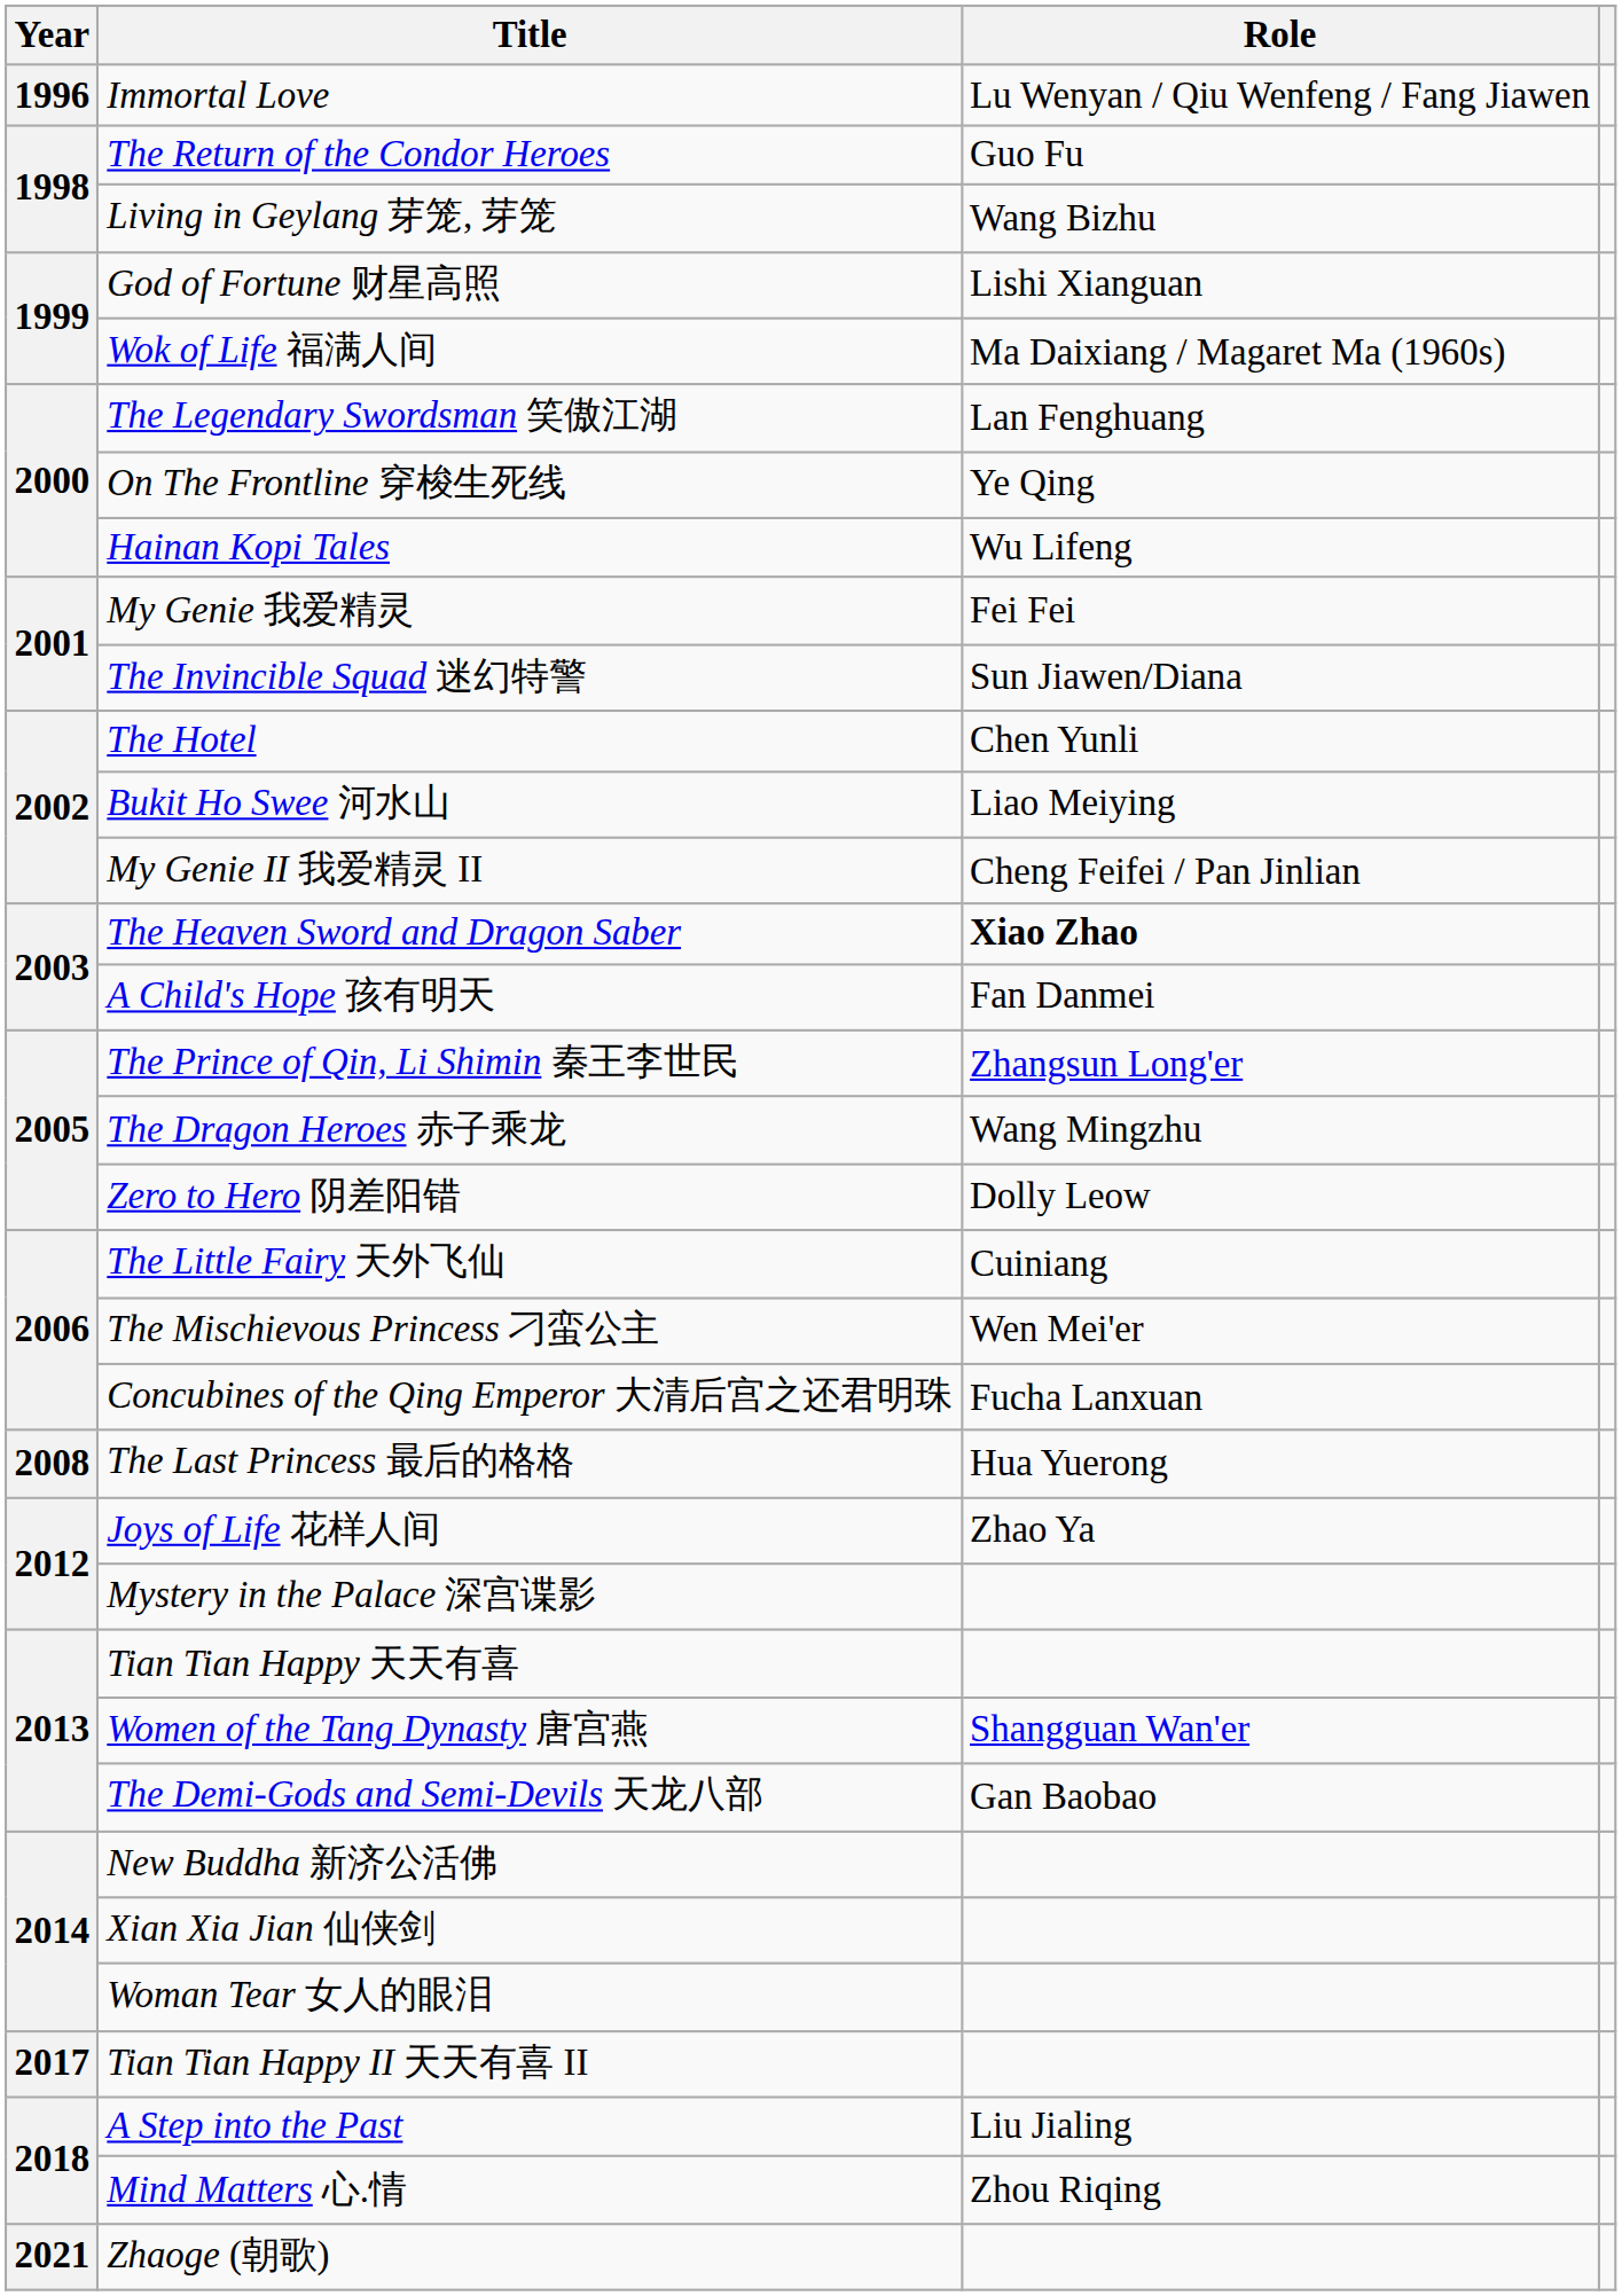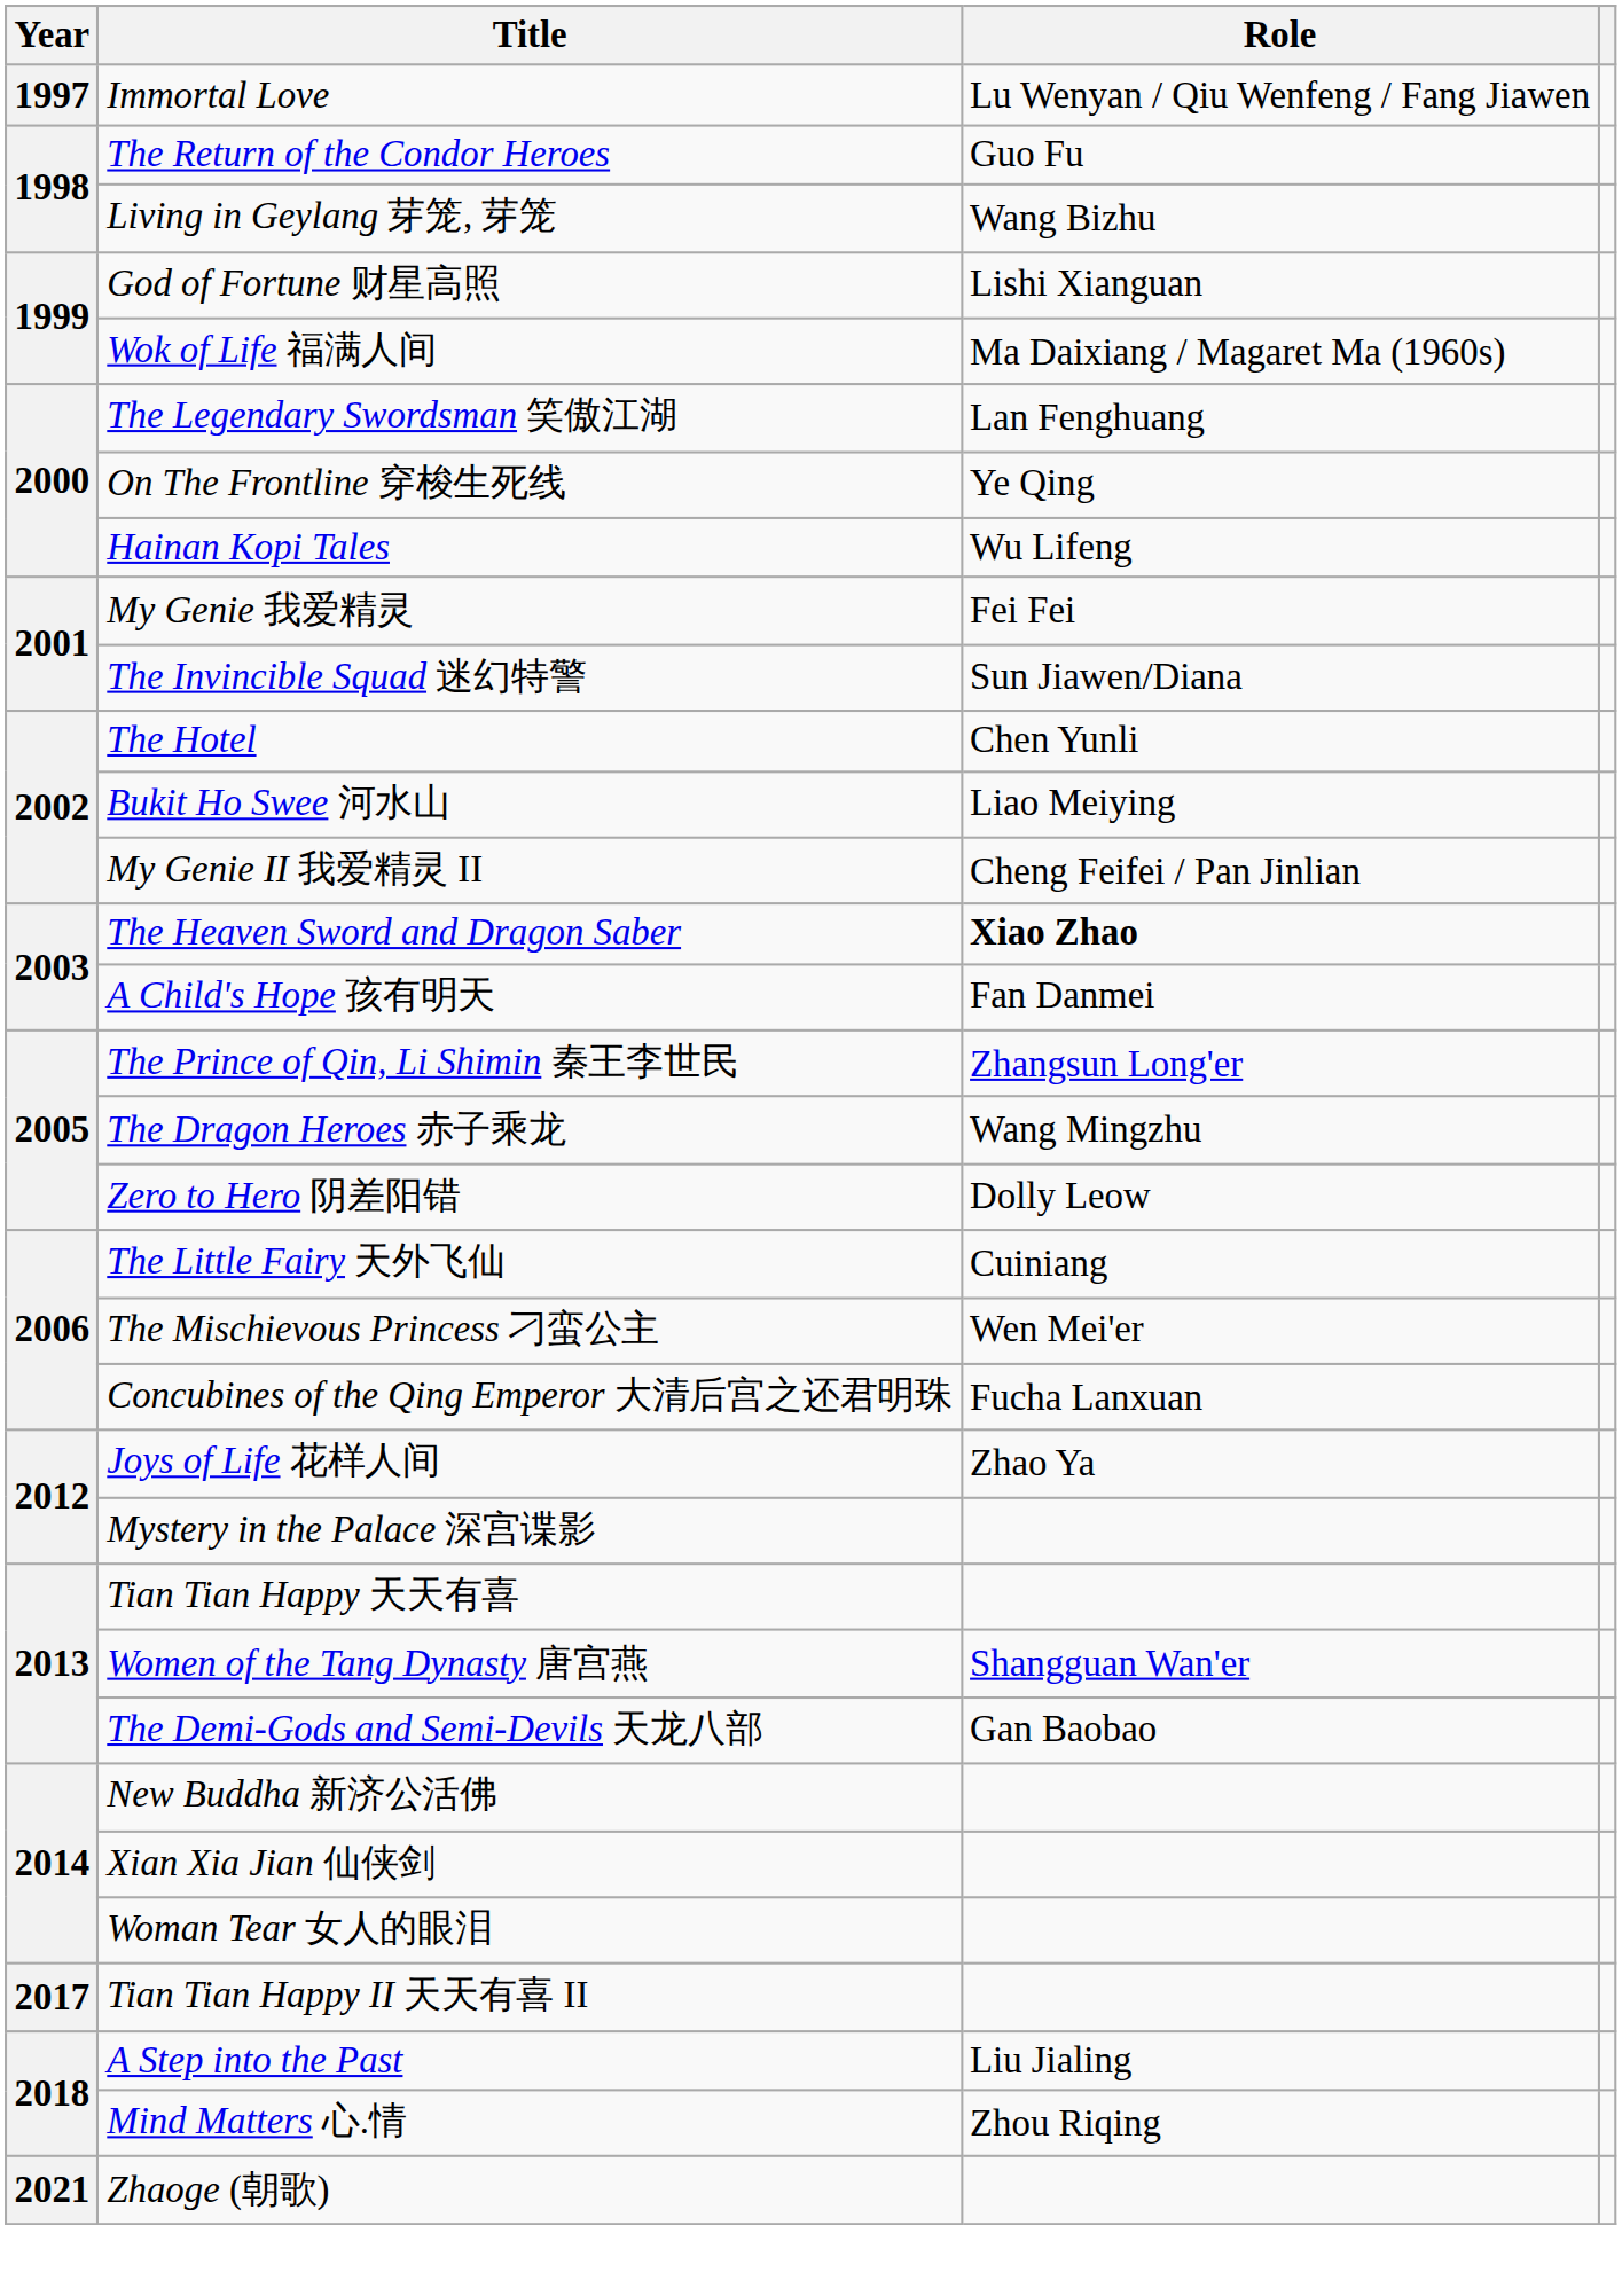 <table class="wikitable sortable plainrowheaders">
 <tr>
 <th scope="col">Year</th>
 <th scope="col">Title</th>
 <th scope="col">Role</th>
 <th scope="col" class="unsortable"></th>
 </tr>
 <tr>
-<th scope="row">1996</th>
+<th scope="row">1997</th>
 <td><em>Immortal Love</em></td>
 <td>Lu Wenyan / Qiu Wenfeng / Fang Jiawen</td>
 <td></td>
 </tr>
 <tr>
 <th scope="row" rowspan ="2">1998</th>
 <td><em><a href='#'>The Return of the Condor Heroes</a></em></td>
 <td>Guo Fu</td>
 <td></td>
 </tr>
 <tr>
 <td><em>Living in Geylang</em> 芽笼, 芽笼</td>
 <td>Wang Bizhu</td>
 <td></td>
 </tr>
 <tr>
 <th scope="row" rowspan ="2">1999</th>
 <td><em>God of Fortune</em> 财星高照</td>
 <td>Lishi Xianguan</td>
 <td></td>
 </tr>
 <tr>
 <td><em><a href='#'>Wok of Life</a></em> 福满人间</td>
 <td>Ma Daixiang / Magaret Ma (1960s)</td>
 <td></td>
 </tr>
 <tr>
 <th scope="row" rowspan="3">2000</th>
 <td><em><a href='#'>The Legendary Swordsman</a></em> 笑傲江湖</td>
 <td>Lan Fenghuang</td>
 <td></td>
 </tr>
 <tr>
 <td><em>On The Frontline</em> 穿梭生死线</td>
 <td>Ye Qing</td>
 <td></td>
 </tr>
 <tr>
 <td><em><a href='#'>Hainan Kopi Tales</a></em></td>
 <td>Wu Lifeng</td>
 <td></td>
 </tr>
 <tr>
 <th scope="row" rowspan ="2">2001</th>
 <td><em>My Genie</em> 我爱精灵</td>
 <td>Fei Fei</td>
 <td></td>
 </tr>
 <tr>
 <td><em><a href='#'>The Invincible Squad</a></em> 迷幻特警</td>
 <td>Sun Jiawen/Diana</td>
 <td></td>
 </tr>
 <tr>
 <th scope="row" rowspan="3">2002</th>
 <td><em><a href='#'>The Hotel</a></em></td>
 <td>Chen Yunli</td>
 <td></td>
 </tr>
 <tr>
 <td><em><a href='#'>Bukit Ho Swee</a></em> 河水山</td>
 <td>Liao Meiying</td>
 <td></td>
 </tr>
 <tr>
 <td><em>My Genie II</em> 我爱精灵 II</td>
 <td>Cheng Feifei / Pan Jinlian</td>
 <td></td>
 </tr>
 <tr>
 <th scope="row" rowspan ="2">2003</th>
 <td><em><a href='#'>The Heaven Sword and Dragon Saber</a></em></td>
 <td><strong>Xiao Zhao</strong></td>
 <td></td>
 </tr>
 <tr>
 <td><em><a href='#'>A Child's Hope</a></em> 孩有明天</td>
 <td>Fan Danmei</td>
 <td></td>
 </tr>
 <tr>
 <th scope="row" rowspan ="3">2005</th>
 <td><em><a href='#'>The Prince of Qin, Li Shimin</a></em> 秦王李世民</td>
 <td><a href='#'>Zhangsun Long'er</a></td>
 <td></td>
 </tr>
 <tr>
 <td><em><a href='#'>The Dragon Heroes</a></em> 赤子乘龙</td>
 <td>Wang Mingzhu</td>
 <td></td>
 </tr>
 <tr>
 <td><em><a href='#'>Zero to Hero</a></em> 阴差阳错</td>
 <td>Dolly Leow</td>
 <td></td>
 </tr>
 <tr>
 <th scope="row" rowspan ="3">2006</th>
 <td><em><a href='#'>The Little Fairy</a></em> 天外飞仙</td>
 <td>Cuiniang</td>
 <td></td>
 </tr>
 <tr>
 <td><em>The Mischievous Princess</em> 刁蛮公主</td>
 <td>Wen Mei'er</td>
 <td></td>
 </tr>
 <tr>
 <td><em>Concubines of the Qing Emperor</em> 大清后宫之还君明珠</td>
 <td>Fucha Lanxuan</td>
 <td></td>
 </tr>
 <tr>
-<th scope="row">2008</th>
-<td><em>The Last Princess</em> 最后的格格</td>
-<td>Hua Yuerong</td>
-<td></td>
-</tr>
-<tr>
 <th scope="row" rowspan ="2">2012</th>
 <td><em><a href='#'>Joys of Life</a></em> 花样人间</td>
 <td>Zhao Ya</td>
 <td></td>
 </tr>
 <tr>
 <td><em>Mystery in the Palace</em> 深宫谍影</td>
 <td></td>
 <td></td>
 </tr>
 <tr>
 <th scope="row" rowspan="3">2013</th>
 <td><em>Tian Tian Happy</em> 天天有喜</td>
 <td></td>
 <td></td>
 </tr>
 <tr>
 <td><em> <a href='#'>Women of the Tang Dynasty</a></em> 唐宫燕</td>
 <td><a href='#'>Shangguan Wan'er</a></td>
 <td></td>
 </tr>
 <tr>
 <td><em><a href='#'>The Demi-Gods and Semi-Devils</a></em> 天龙八部</td>
 <td>Gan Baobao</td>
 <td></td>
 </tr>
 <tr>
 <th scope="row" rowspan ="3">2014</th>
 <td><em>New Buddha</em> 新济公活佛</td>
 <td></td>
 <td></td>
 </tr>
 <tr>
 <td><em>Xian Xia Jian</em> 仙侠剑</td>
 <td></td>
 <td></td>
 </tr>
 <tr>
 <td><em>Woman Tear</em> 女人的眼泪</td>
 <td></td>
 <td></td>
 </tr>
 <tr>
 <th scope="row">2017</th>
 <td><em>Tian Tian Happy II</em> 天天有喜 II</td>
 <td></td>
 <td></td>
 </tr>
 <tr>
 <th scope="row" rowspan="2">2018</th>
 <td><em><a href='#'>A Step into the Past</a></em></td>
 <td>Liu Jialing</td>
 <td></td>
 </tr>
 <tr>
 <td><em><a href='#'>Mind Matters</a></em> 心.情</td>
 <td>Zhou Riqing</td>
 <td></td>
 </tr>
 <tr>
 <th scope="row">2021</th>
 <td><em>Zhaoge</em> (朝歌)</td>
 <td></td>
 <td></td>
 </tr>
 </table>
